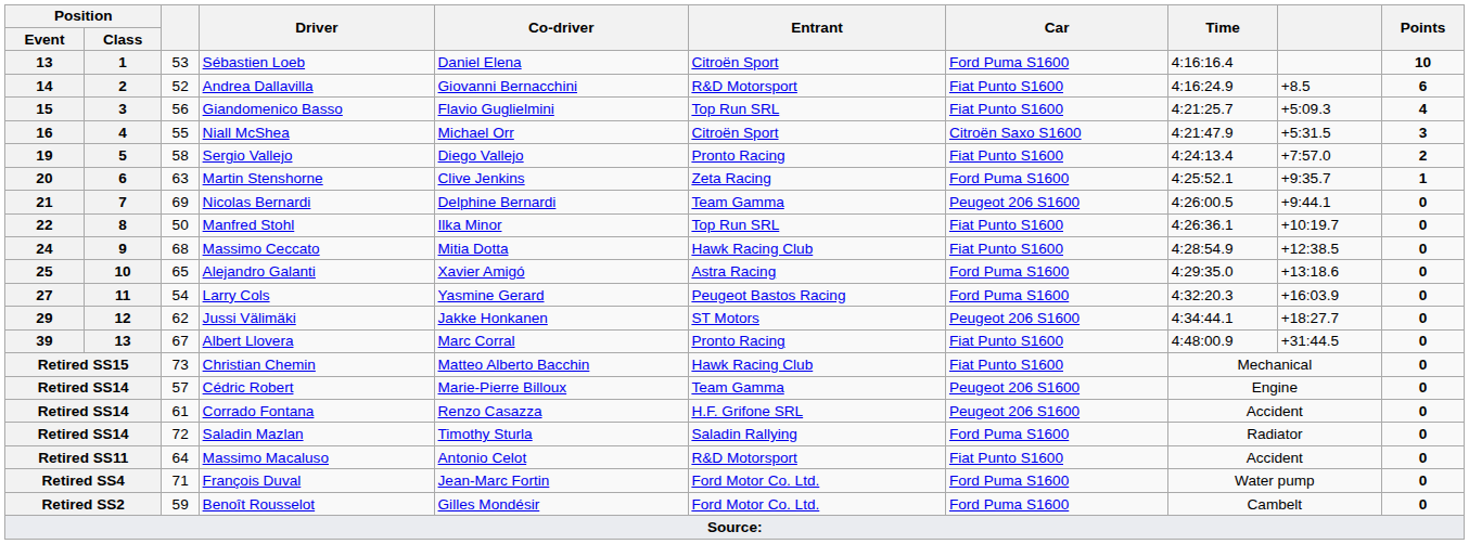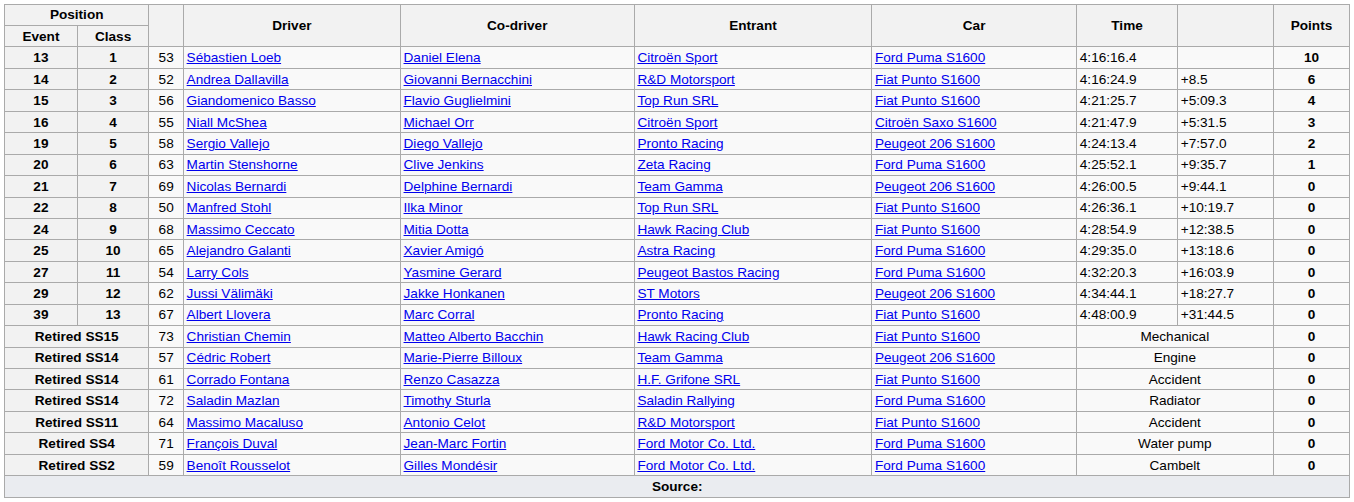 <table class="wikitable" width=85% style="font-size: 85%;">
 <tr>
 <th colspan="2">Position</th>
 <th rowspan="2"></th>
 <th rowspan="2">Driver</th>
 <th rowspan="2">Co-driver</th>
 <th rowspan="2">Entrant</th>
 <th rowspan="2">Car</th>
 <th rowspan="2">Time</th>
 <th rowspan="2"></th>
 <th rowspan="2">Points</th>
 </tr>
 <tr>
 <th>Event</th>
 <th>Class</th>
 </tr>
 <tr>
 <th>13</th>
 <th>1</th>
 <td align="center">53</td>
 <td> <a href='#'>Sébastien Loeb</a></td>
 <td> <a href='#'>Daniel Elena</a></td>
 <td> <a href='#'>Citroën Sport</a></td>
 <td><a href='#'>Ford Puma S1600</a></td>
 <td>4:16:16.4</td>
 <td></td>
 <td align="center"><strong>10</strong></td>
 </tr>
 <tr>
 <th>14</th>
 <th>2</th>
 <td align="center">52</td>
 <td> <a href='#'>Andrea Dallavilla</a></td>
 <td> <a href='#'>Giovanni Bernacchini</a></td>
 <td> <a href='#'>R&D Motorsport</a></td>
 <td><a href='#'>Fiat Punto S1600</a></td>
 <td>4:16:24.9</td>
 <td>+8.5</td>
 <td align="center"><strong>6</strong></td>
 </tr>
 <tr>
 <th>15</th>
 <th>3</th>
 <td align="center">56</td>
 <td> <a href='#'>Giandomenico Basso</a></td>
 <td> <a href='#'>Flavio Guglielmini</a></td>
 <td> <a href='#'>Top Run SRL</a></td>
 <td><a href='#'>Fiat Punto S1600</a></td>
 <td>4:21:25.7</td>
 <td>+5:09.3</td>
 <td align="center"><strong>4</strong></td>
 </tr>
 <tr>
 <th>16</th>
 <th>4</th>
 <td align="center">55</td>
 <td> <a href='#'>Niall McShea</a></td>
 <td> <a href='#'>Michael Orr</a></td>
 <td> <a href='#'>Citroën Sport</a></td>
 <td><a href='#'>Citroën Saxo S1600</a></td>
 <td>4:21:47.9</td>
 <td>+5:31.5</td>
 <td align="center"><strong>3</strong></td>
 </tr>
 <tr>
 <th>19</th>
 <th>5</th>
 <td align="center">58</td>
 <td> <a href='#'>Sergio Vallejo</a></td>
 <td> <a href='#'>Diego Vallejo</a></td>
 <td> <a href='#'>Pronto Racing</a></td>
-<td><a href='#'>Fiat Punto S1600</a></td>
+<td><a href='#'>Peugeot 206 S1600</a></td>
 <td>4:24:13.4</td>
 <td>+7:57.0</td>
 <td align="center"><strong>2</strong></td>
 </tr>
 <tr>
 <th>20</th>
 <th>6</th>
 <td align="center">63</td>
 <td> <a href='#'>Martin Stenshorne</a></td>
 <td> <a href='#'>Clive Jenkins</a></td>
 <td> <a href='#'>Zeta Racing</a></td>
 <td><a href='#'>Ford Puma S1600</a></td>
 <td>4:25:52.1</td>
 <td>+9:35.7</td>
 <td align="center"><strong>1</strong></td>
 </tr>
 <tr>
 <th>21</th>
 <th>7</th>
 <td align="center">69</td>
 <td> <a href='#'>Nicolas Bernardi</a></td>
 <td> <a href='#'>Delphine Bernardi</a></td>
 <td> <a href='#'>Team Gamma</a></td>
 <td><a href='#'>Peugeot 206 S1600</a></td>
 <td>4:26:00.5</td>
 <td>+9:44.1</td>
 <td align="center"><strong>0</strong></td>
 </tr>
 <tr>
 <th>22</th>
 <th>8</th>
 <td align="center">50</td>
 <td> <a href='#'>Manfred Stohl</a></td>
 <td> <a href='#'>Ilka Minor</a></td>
 <td> <a href='#'>Top Run SRL</a></td>
 <td><a href='#'>Fiat Punto S1600</a></td>
 <td>4:26:36.1</td>
 <td>+10:19.7</td>
 <td align="center"><strong>0</strong></td>
 </tr>
 <tr>
 <th>24</th>
 <th>9</th>
 <td align="center">68</td>
 <td> <a href='#'>Massimo Ceccato</a></td>
 <td> <a href='#'>Mitia Dotta</a></td>
 <td> <a href='#'>Hawk Racing Club</a></td>
 <td><a href='#'>Fiat Punto S1600</a></td>
 <td>4:28:54.9</td>
 <td>+12:38.5</td>
 <td align="center"><strong>0</strong></td>
 </tr>
 <tr>
 <th>25</th>
 <th>10</th>
 <td align="center">65</td>
 <td> <a href='#'>Alejandro Galanti</a></td>
 <td> <a href='#'>Xavier Amigó</a></td>
 <td> <a href='#'>Astra Racing</a></td>
 <td><a href='#'>Ford Puma S1600</a></td>
 <td>4:29:35.0</td>
 <td>+13:18.6</td>
 <td align="center"><strong>0</strong></td>
 </tr>
 <tr>
 <th>27</th>
 <th>11</th>
 <td align="center">54</td>
 <td> <a href='#'>Larry Cols</a></td>
 <td> <a href='#'>Yasmine Gerard</a></td>
 <td> <a href='#'>Peugeot Bastos Racing</a></td>
 <td><a href='#'>Ford Puma S1600</a></td>
 <td>4:32:20.3</td>
 <td>+16:03.9</td>
 <td align="center"><strong>0</strong></td>
 </tr>
 <tr>
 <th>29</th>
 <th>12</th>
 <td align="center">62</td>
 <td> <a href='#'>Jussi Välimäki</a></td>
 <td> <a href='#'>Jakke Honkanen</a></td>
 <td> <a href='#'>ST Motors</a></td>
 <td><a href='#'>Peugeot 206 S1600</a></td>
 <td>4:34:44.1</td>
 <td>+18:27.7</td>
 <td align="center"><strong>0</strong></td>
 </tr>
 <tr>
 <th>39</th>
 <th>13</th>
 <td align="center">67</td>
 <td> <a href='#'>Albert Llovera</a></td>
 <td> <a href='#'>Marc Corral</a></td>
 <td> <a href='#'>Pronto Racing</a></td>
 <td><a href='#'>Fiat Punto S1600</a></td>
 <td>4:48:00.9</td>
 <td>+31:44.5</td>
 <td align="center"><strong>0</strong></td>
 </tr>
 <tr>
 <th colspan="2">Retired SS15</th>
 <td align="center">73</td>
 <td> <a href='#'>Christian Chemin</a></td>
 <td> <a href='#'>Matteo Alberto Bacchin</a></td>
 <td> <a href='#'>Hawk Racing Club</a></td>
 <td><a href='#'>Fiat Punto S1600</a></td>
 <td align="center" colspan="2">Mechanical</td>
 <td align="center"><strong>0</strong></td>
 </tr>
 <tr>
 <th colspan="2">Retired SS14</th>
 <td align="center">57</td>
 <td> <a href='#'>Cédric Robert</a></td>
 <td> <a href='#'>Marie-Pierre Billoux</a></td>
 <td> <a href='#'>Team Gamma</a></td>
 <td><a href='#'>Peugeot 206 S1600</a></td>
 <td align="center" colspan="2">Engine</td>
 <td align="center"><strong>0</strong></td>
 </tr>
 <tr>
 <th colspan="2">Retired SS14</th>
 <td align="center">61</td>
 <td> <a href='#'>Corrado Fontana</a></td>
 <td> <a href='#'>Renzo Casazza</a></td>
 <td> <a href='#'>H.F. Grifone SRL</a></td>
-<td><a href='#'>Peugeot 206 S1600</a></td>
+<td><a href='#'>Fiat Punto S1600</a></td>
 <td align="center" colspan="2">Accident</td>
 <td align="center"><strong>0</strong></td>
 </tr>
 <tr>
 <th colspan="2">Retired SS14</th>
 <td align="center">72</td>
 <td> <a href='#'>Saladin Mazlan</a></td>
 <td> <a href='#'>Timothy Sturla</a></td>
 <td> <a href='#'>Saladin Rallying</a></td>
 <td><a href='#'>Ford Puma S1600</a></td>
 <td align="center" colspan="2">Radiator</td>
 <td align="center"><strong>0</strong></td>
 </tr>
 <tr>
 <th colspan="2">Retired SS11</th>
 <td align="center">64</td>
 <td> <a href='#'>Massimo Macaluso</a></td>
 <td> <a href='#'>Antonio Celot</a></td>
 <td> <a href='#'>R&D Motorsport</a></td>
 <td><a href='#'>Fiat Punto S1600</a></td>
 <td align="center" colspan="2">Accident</td>
 <td align="center"><strong>0</strong></td>
 </tr>
 <tr>
 <th colspan="2">Retired SS4</th>
 <td align="center">71</td>
 <td> <a href='#'>François Duval</a></td>
 <td> <a href='#'>Jean-Marc Fortin</a></td>
 <td> <a href='#'>Ford Motor Co. Ltd.</a></td>
 <td><a href='#'>Ford Puma S1600</a></td>
 <td align="center" colspan="2">Water pump</td>
 <td align="center"><strong>0</strong></td>
 </tr>
 <tr>
 <th colspan="2">Retired SS2</th>
 <td align="center">59</td>
 <td> <a href='#'>Benoît Rousselot</a></td>
 <td> <a href='#'>Gilles Mondésir</a></td>
 <td> <a href='#'>Ford Motor Co. Ltd.</a></td>
 <td><a href='#'>Ford Puma S1600</a></td>
 <td align="center" colspan="2">Cambelt</td>
 <td align="center"><strong>0</strong></td>
 </tr>
 <tr>
 <td style="background-color:#EAECF0; text-align:center" colspan="10"><strong>Source:</strong></td>
 </tr>
 <tr>
 </tr>
 </table>
